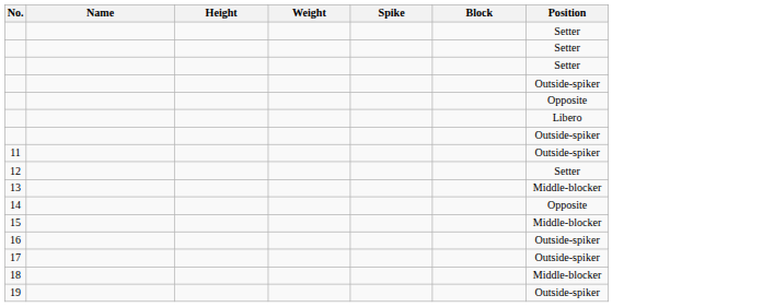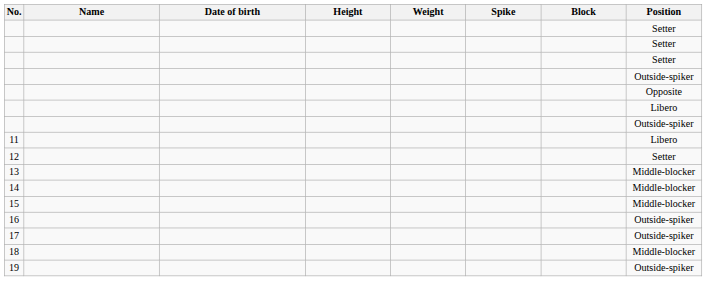 <table class="wikitable sortable" style="font-size:100%; text-align:center;">
 <tr>
 <th>No.</th>
 <th style="width:13em">Name</th>
+<th style="width:14em">Date of birth</th>
 <th style="width:8em">Height</th>
 <th style="width:7em">Weight</th>
 <th style="width:7em">Spike</th>
 <th style="width:8em">Block</th>
 <th style="width:7em">Position</th>
 </tr>
 <tr>
 <td></td>
 <td align=left> </td>
+<td align=right></td>
 <td></td>
 <td></td>
 <td></td>
 <td></td>
 <td>Setter</td>
 </tr>
 <tr>
 <td></td>
 <td align=left>  </td>
+<td align=right></td>
 <td></td>
 <td></td>
 <td></td>
 <td></td>
 <td>Setter</td>
 </tr>
 <tr>
 <td></td>
 <td align=left> </td>
+<td align=right></td>
 <td></td>
 <td></td>
 <td></td>
 <td></td>
 <td>Setter</td>
 </tr>
 <tr>
 <td></td>
 <td align=left> </td>
+<td align=right></td>
 <td></td>
 <td></td>
 <td></td>
 <td></td>
 <td>Outside-spiker</td>
 </tr>
 <tr>
 <td></td>
 <td align=left> </td>
+<td align=right></td>
 <td></td>
 <td></td>
 <td></td>
 <td></td>
 <td>Opposite</td>
 </tr>
 <tr>
 <td></td>
 <td align=left> </td>
+<td align=right></td>
 <td></td>
 <td></td>
 <td></td>
 <td></td>
 <td>Libero</td>
 </tr>
 <tr>
 <td></td>
 <td align=left> </td>
+<td align=right></td>
 <td></td>
 <td></td>
 <td></td>
 <td></td>
 <td>Outside-spiker</td>
 </tr>
 <tr>
 <td>11</td>
 <td align=left> </td>
+<td align=right></td>
 <td></td>
 <td></td>
 <td></td>
 <td></td>
-<td>Outside-spiker</td>
+<td>Libero</td>
 </tr>
 <tr>
 <td>12</td>
 <td align=left>  </td>
+<td align=right></td>
 <td></td>
 <td></td>
 <td></td>
 <td></td>
 <td>Setter</td>
 </tr>
 <tr>
 <td>13</td>
 <td align=left> </td>
+<td align=right></td>
 <td></td>
 <td></td>
 <td></td>
 <td></td>
 <td>Middle-blocker</td>
 </tr>
 <tr>
 <td>14</td>
 <td align=left> </td>
+<td align=right></td>
 <td></td>
 <td></td>
 <td></td>
 <td></td>
-<td>Opposite</td>
+<td>Middle-blocker</td>
 </tr>
 <tr>
 <td>15</td>
 <td align=left> </td>
+<td align=right></td>
 <td></td>
 <td></td>
 <td></td>
 <td></td>
 <td>Middle-blocker</td>
 </tr>
 <tr>
 <td>16</td>
 <td align=left> </td>
+<td align=right></td>
 <td></td>
 <td></td>
 <td></td>
 <td></td>
 <td>Outside-spiker</td>
 </tr>
 <tr>
 <td>17</td>
 <td align=left> </td>
+<td align=right></td>
 <td></td>
 <td></td>
 <td></td>
 <td></td>
 <td>Outside-spiker</td>
 </tr>
 <tr>
 <td>18</td>
 <td align=left> </td>
+<td align=right></td>
 <td></td>
 <td></td>
 <td></td>
 <td></td>
 <td>Middle-blocker</td>
 </tr>
 <tr>
 <td>19</td>
 <td align=left> </td>
+<td align=right></td>
 <td></td>
 <td></td>
 <td></td>
 <td></td>
 <td>Outside-spiker</td>
 </tr>
 </table>
